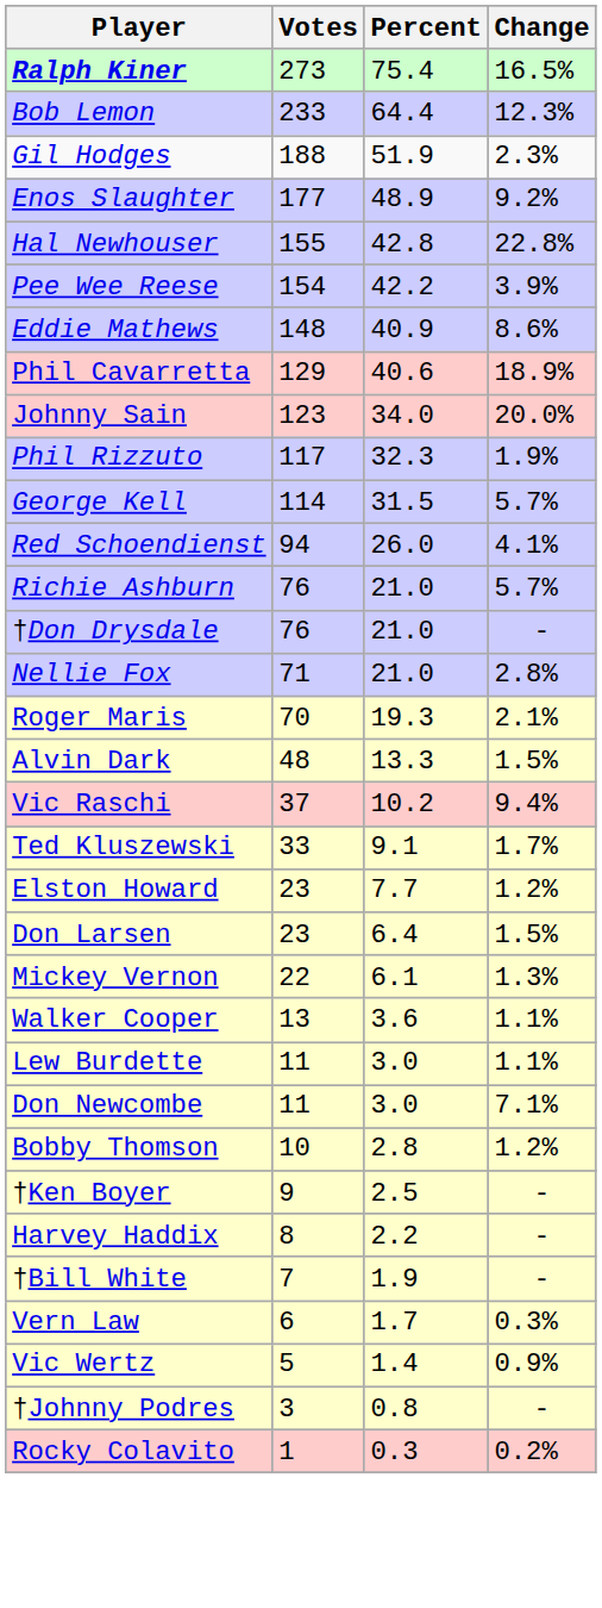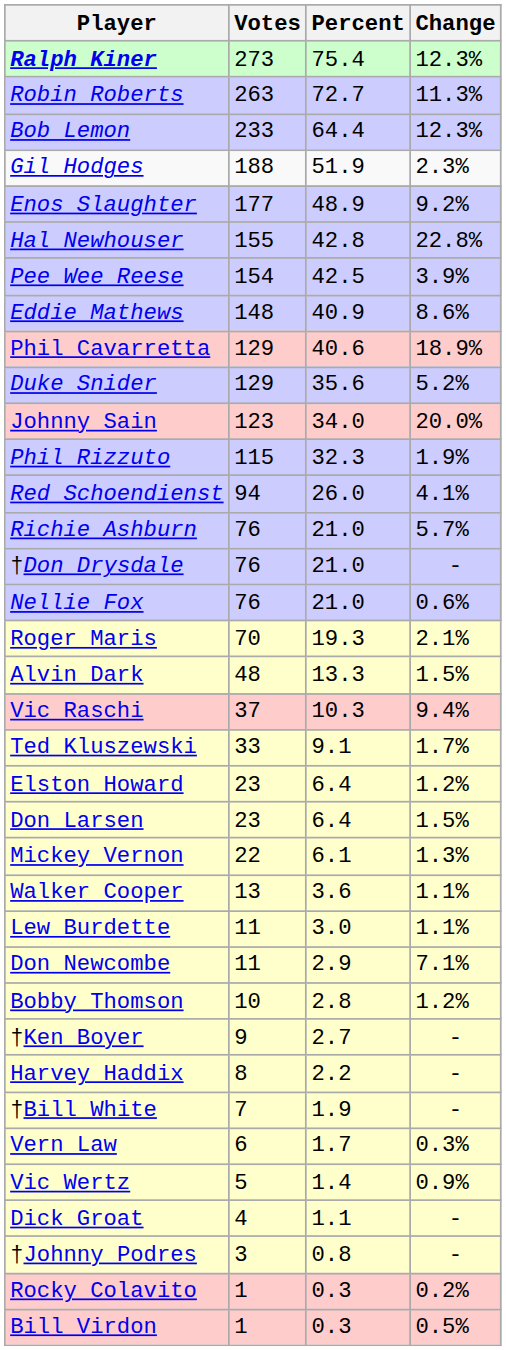 <table class="wikitable">
 <tr>
 <th>Player</th>
 <th>Votes</th>
 <th>Percent</th>
 <th>Change</th>
 </tr>
 <tr bgcolor="#ccffcc">
 <td><strong><em><a href='#'>Ralph Kiner</a></em></strong></td>
 <td>273</td>
 <td>75.4</td>
-<td align="left"> 16.5%</td>
+<td align="left"> 12.3%</td>
+</tr>
+<tr bgcolor="#ccccff">
+<td><em><a href='#'>Robin Roberts</a></em></td>
+<td>263</td>
+<td>72.7</td>
+<td align="left"> 11.3%</td>
 </tr>
 <tr bgcolor="#ccccff">
 <td><em><a href='#'>Bob Lemon</a></em></td>
 <td>233</td>
 <td>64.4</td>
 <td align="left"> 12.3%</td>
 </tr>
 <tr -bgcolor="#ccccff">
 <td><em><a href='#'>Gil Hodges</a></em></td>
 <td>188</td>
 <td>51.9</td>
 <td align="left"> 2.3%</td>
 </tr>
 <tr bgcolor="#ccccff">
 <td><em><a href='#'>Enos Slaughter</a></em></td>
 <td>177</td>
 <td>48.9</td>
 <td align="left"> 9.2%</td>
 </tr>
 <tr bgcolor="#ccccff">
 <td><em><a href='#'>Hal Newhouser</a></em></td>
 <td>155</td>
 <td>42.8</td>
 <td align="left"> 22.8%</td>
 </tr>
 <tr bgcolor="#ccccff">
 <td><em><a href='#'>Pee Wee Reese</a></em></td>
 <td>154</td>
-<td>42.2</td>
+<td>42.5</td>
 <td align="left"> 3.9%</td>
 </tr>
 <tr bgcolor="#ccccff">
 <td><em><a href='#'>Eddie Mathews</a></em></td>
 <td>148</td>
 <td>40.9</td>
 <td align="left"> 8.6%</td>
 </tr>
 <tr bgcolor="#ffcccc">
 <td><a href='#'>Phil Cavarretta</a></td>
 <td>129</td>
 <td>40.6</td>
 <td align="left"> 18.9%</td>
 </tr>
+<tr bgcolor="#ccccff">
+<td><em><a href='#'>Duke Snider</a></em></td>
+<td>129</td>
+<td>35.6</td>
+<td align="left"> 5.2%</td>
+</tr>
 <tr bgcolor="#ffcccc">
 <td><a href='#'>Johnny Sain</a></td>
 <td>123</td>
 <td>34.0</td>
 <td align="left"> 20.0%</td>
 </tr>
 <tr bgcolor="#ccccff">
 <td><em><a href='#'>Phil Rizzuto</a></em></td>
-<td>117</td>
+<td>115</td>
 <td>32.3</td>
 <td align="left"> 1.9%</td>
-</tr>
-<tr bgcolor="#ccccff">
-<td><em><a href='#'>George Kell</a></em></td>
-<td>114</td>
-<td>31.5</td>
-<td align="left"> 5.7%</td>
 </tr>
 <tr bgcolor="#ccccff">
 <td><em><a href='#'>Red Schoendienst</a></em></td>
 <td>94</td>
 <td>26.0</td>
 <td align="left"> 4.1%</td>
 </tr>
 <tr bgcolor="#ccccff">
 <td><em><a href='#'>Richie Ashburn</a></em></td>
 <td>76</td>
 <td>21.0</td>
 <td align="left"> 5.7%</td>
 </tr>
 <tr bgcolor="#ccccff">
 <td>†<em><a href='#'>Don Drysdale</a></em></td>
 <td>76</td>
 <td>21.0</td>
 <td align=center>-</td>
 </tr>
 <tr bgcolor="#ccccff">
 <td><em><a href='#'>Nellie Fox</a></em></td>
-<td>71</td>
+<td>76</td>
 <td>21.0</td>
-<td align="left"> 2.8%</td>
+<td align="left"> 0.6%</td>
 </tr>
 <tr bgcolor="#ffffcc">
 <td><a href='#'>Roger Maris</a></td>
 <td>70</td>
 <td>19.3</td>
 <td align="left"> 2.1%</td>
 </tr>
 <tr bgcolor="#ffffcc">
 <td><a href='#'>Alvin Dark</a></td>
 <td>48</td>
 <td>13.3</td>
 <td align="left"> 1.5%</td>
 </tr>
 <tr bgcolor="#ffcccc">
 <td><a href='#'>Vic Raschi</a></td>
 <td>37</td>
-<td>10.2</td>
+<td>10.3</td>
 <td align="left"> 9.4%</td>
 </tr>
 <tr bgcolor="#ffffcc">
 <td><a href='#'>Ted Kluszewski</a></td>
 <td>33</td>
 <td>9.1</td>
 <td align="left"> 1.7%</td>
 </tr>
 <tr bgcolor="#ffffcc">
 <td><a href='#'>Elston Howard</a></td>
 <td>23</td>
-<td>7.7</td>
+<td>6.4</td>
 <td align="left"> 1.2%</td>
 </tr>
 <tr bgcolor="#ffffcc">
 <td><a href='#'>Don Larsen</a></td>
 <td>23</td>
 <td>6.4</td>
 <td align="left"> 1.5%</td>
 </tr>
 <tr bgcolor="#ffffcc">
 <td><a href='#'>Mickey Vernon</a></td>
 <td>22</td>
 <td>6.1</td>
 <td align="left"> 1.3%</td>
 </tr>
 <tr bgcolor="#ffffcc">
 <td><a href='#'>Walker Cooper</a></td>
 <td>13</td>
 <td>3.6</td>
 <td align="left"> 1.1%</td>
 </tr>
 <tr bgcolor="#ffffcc">
 <td><a href='#'>Lew Burdette</a></td>
 <td>11</td>
 <td>3.0</td>
 <td align="left"> 1.1%</td>
 </tr>
 <tr bgcolor="#ffffcc">
 <td><a href='#'>Don Newcombe</a></td>
 <td>11</td>
-<td>3.0</td>
+<td>2.9</td>
 <td align="left"> 7.1%</td>
 </tr>
 <tr bgcolor="#ffffcc">
 <td><a href='#'>Bobby Thomson</a></td>
 <td>10</td>
 <td>2.8</td>
 <td align="left"> 1.2%</td>
 </tr>
 <tr bgcolor="#ffffcc">
 <td>†<a href='#'>Ken Boyer</a></td>
 <td>9</td>
-<td>2.5</td>
+<td>2.7</td>
 <td align=center>-</td>
 </tr>
 <tr bgcolor="#ffffcc">
 <td><a href='#'>Harvey Haddix</a></td>
 <td>8</td>
 <td>2.2</td>
 <td align=center>-</td>
 </tr>
 <tr bgcolor="#ffffcc">
 <td>†<a href='#'>Bill White</a></td>
 <td>7</td>
 <td>1.9</td>
 <td align=center>-</td>
 </tr>
 <tr bgcolor="#ffffcc">
 <td><a href='#'>Vern Law</a></td>
 <td>6</td>
 <td>1.7</td>
 <td align="left"> 0.3%</td>
 </tr>
 <tr bgcolor="#ffffcc">
 <td><a href='#'>Vic Wertz</a></td>
 <td>5</td>
 <td>1.4</td>
 <td align="left"> 0.9%</td>
 </tr>
 <tr bgcolor="#ffffcc">
+<td><a href='#'>Dick Groat</a></td>
+<td>4</td>
+<td>1.1</td>
+<td align=center>-</td>
+</tr>
+<tr bgcolor="#ffffcc">
 <td>†<a href='#'>Johnny Podres</a></td>
 <td>3</td>
 <td>0.8</td>
 <td align=center>-</td>
 </tr>
 <tr bgcolor="#ffcccc">
 <td><a href='#'>Rocky Colavito</a></td>
 <td>1</td>
 <td>0.3</td>
 <td align="left"> 0.2%</td>
 </tr>
+<tr bgcolor="#ffcccc">
+<td><a href='#'>Bill Virdon</a></td>
+<td>1</td>
+<td>0.3</td>
+<td align="left"> 0.5%</td>
+</tr>
 </table>
